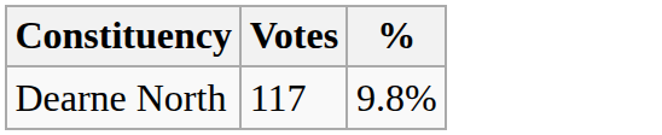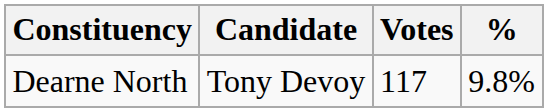 <table class="wikitable">
 <tr>
 <th>Constituency</th>
+<th>Candidate</th>
 <th>Votes</th>
 <th>%</th>
 </tr>
 <tr>
 <td>Dearne North</td>
+<td>Tony Devoy</td>
 <td>117</td>
 <td>9.8%</td>
 </tr>
 </table>
